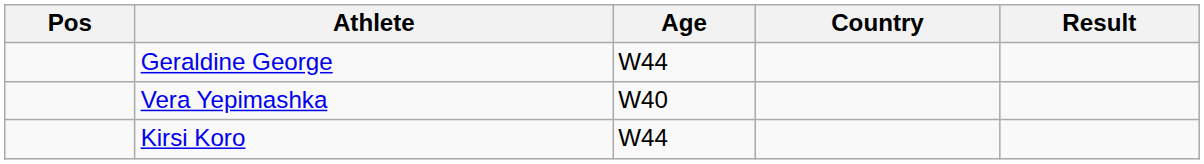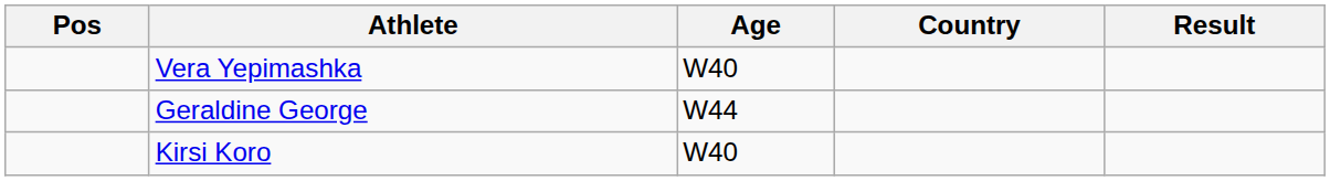 <table class="wikitable"  style="text-align:center; width:50%;">
 <tr>
 <th>Pos</th>
 <th>Athlete</th>
 <th>Age</th>
 <th>Country</th>
 <th>Result</th>
 </tr>
 <tr>
 <td align=center></td>
+<td align=left><a href='#'>Vera Yepimashka</a></td>
+<td align=left>W40</td>
+<td align=left></td>
+<td></td>
+</tr>
+<tr>
+<td align=center></td>
 <td align=left><a href='#'>Geraldine George</a></td>
 <td align=left>W44</td>
 <td align=left></td>
 <td></td>
 </tr>
 <tr>
 <td align=center></td>
-<td align=left><a href='#'>Vera Yepimashka</a></td>
+<td align=left><a href='#'>Kirsi Koro</a></td>
 <td align=left>W40</td>
 <td align=left></td>
 <td></td>
 </tr>
-<tr>
-<td align=center></td>
-<td align=left><a href='#'>Kirsi Koro</a></td>
-<td align=left>W44</td>
-<td align=left></td>
-<td></td>
-</tr>
 </table>
